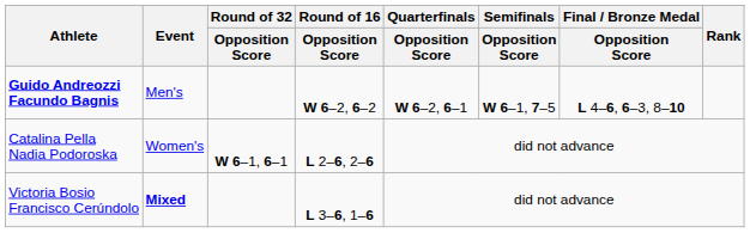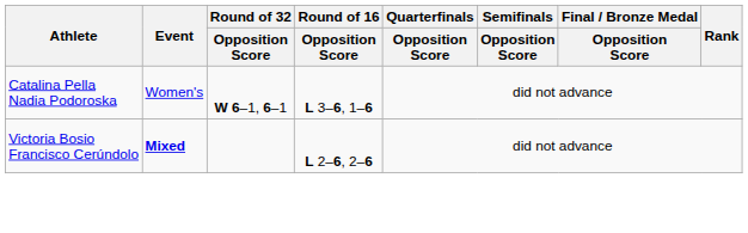 <table class="wikitable" border="1" style="font-size:90%">
 <tr>
 <th rowspan=2>Athlete</th>
 <th rowspan=2>Event</th>
 <th>Round of 32</th>
 <th>Round of 16</th>
 <th>Quarterfinals</th>
 <th>Semifinals</th>
 <th>Final / Bronze Medal</th>
 <th rowspan=2>Rank</th>
 </tr>
 <tr>
 <th>Opposition<br>Score</th>
 <th>Opposition<br>Score</th>
 <th>Opposition<br>Score</th>
 <th>Opposition<br>Score</th>
 <th>Opposition<br>Score</th>
 </tr>
 <tr style="text-align:center">
-<td style="text-align:left"><strong><a href='#'>Guido Andreozzi</a><br><a href='#'>Facundo Bagnis</a></strong></td>
-<td style="text-align:left"><a href='#'>Men's</a></td>
-<td></td>
-<td><br><br><strong>W</strong> <strong>6</strong>–2, <strong>6</strong>–2</td>
-<td><br><br><strong>W</strong> <strong>6</strong>–2, <strong>6</strong>–1</td>
-<td><br><br><strong>W</strong> <strong>6</strong>–1, <strong>7</strong>–5</td>
-<td><br><br><strong>L</strong> 4–<strong>6</strong>, <strong>6</strong>–3, 8–<strong>10</strong></td>
-<td></td>
-</tr>
-<tr style="text-align:center">
 <td style="text-align:left"><a href='#'>Catalina Pella</a><br><a href='#'>Nadia Podoroska</a></td>
 <td style="text-align:left"><a href='#'>Women's</a></td>
 <td><br><br><strong>W</strong> <strong>6</strong>–1, <strong>6</strong>–1</td>
-<td><br><br><strong>L</strong> 2–<strong>6</strong>, 2–<strong>6</strong></td>
+<td><br><br><strong>L</strong> 3–<strong>6</strong>, 1–<strong>6</strong></td>
 <td colspan=4>did not advance</td>
 </tr>
 <tr style="text-align:center">
 <td style="text-align:left"><a href='#'>Victoria Bosio</a><br><a href='#'>Francisco Cerúndolo</a></td>
 <td style="text-align:left"><strong><a href='#'>Mixed</a></strong></td>
 <td></td>
-<td><br><br><strong>L</strong> 3–<strong>6</strong>, 1–<strong>6</strong></td>
+<td><br><br><strong>L</strong> 2–<strong>6</strong>, 2–<strong>6</strong></td>
 <td colspan=4>did not advance</td>
 </tr>
 </table>
